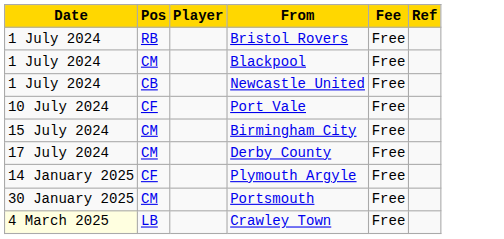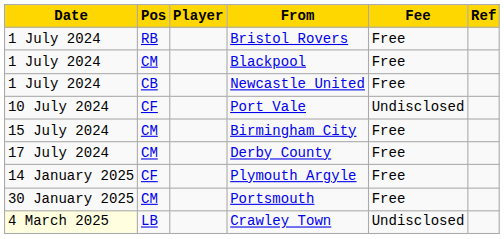 <table class="wikitable plainrowheaders sortable">
 <tr>
 <th style="background:#ffd700;color:#000;">Date</th>
 <th style="background:#ffd700;color:#000;">Pos</th>
 <th style="background:#ffd700;color:#000;">Player</th>
 <th style="background:#ffd700;color:#000;">From</th>
 <th style="background:#ffd700;color:#000;">Fee</th>
 <th style="background:#ffd700;color:#000;">Ref</th>
 </tr>
 <tr>
 <td>1 July 2024</td>
 <td><a href='#'>RB</a></td>
 <td></td>
 <td><a href='#'>Bristol Rovers</a></td>
 <td>Free</td>
 <td></td>
 </tr>
 <tr>
 <td>1 July 2024</td>
 <td><a href='#'>CM</a></td>
 <td></td>
 <td><a href='#'>Blackpool</a></td>
 <td>Free</td>
 <td></td>
 </tr>
 <tr>
 <td>1 July 2024</td>
 <td><a href='#'>CB</a></td>
 <td></td>
 <td><a href='#'>Newcastle United</a></td>
 <td>Free</td>
 <td></td>
 </tr>
 <tr>
 <td>10 July 2024</td>
 <td><a href='#'>CF</a></td>
 <td></td>
 <td><a href='#'>Port Vale</a></td>
-<td>Free</td>
+<td>Undisclosed</td>
 <td></td>
 </tr>
 <tr>
 <td>15 July 2024</td>
 <td><a href='#'>CM</a></td>
 <td></td>
 <td><a href='#'>Birmingham City</a></td>
 <td>Free</td>
 <td></td>
 </tr>
 <tr>
 <td>17 July 2024</td>
 <td><a href='#'>CM</a></td>
 <td></td>
 <td><a href='#'>Derby County</a></td>
 <td>Free</td>
 <td></td>
 </tr>
 <tr>
 <td>14 January 2025</td>
 <td><a href='#'>CF</a></td>
 <td></td>
 <td><a href='#'>Plymouth Argyle</a></td>
 <td>Free</td>
 <td></td>
 </tr>
 <tr>
 <td>30 January 2025</td>
 <td><a href='#'>CM</a></td>
 <td></td>
 <td><a href='#'>Portsmouth</a></td>
 <td>Free</td>
 <td></td>
 </tr>
 <tr>
 <td style="background: lightyellow;">4 March 2025</td>
 <td><a href='#'>LB</a></td>
 <td></td>
 <td><a href='#'>Crawley Town</a></td>
-<td>Free</td>
+<td>Undisclosed</td>
 <td></td>
 </tr>
 </table>
